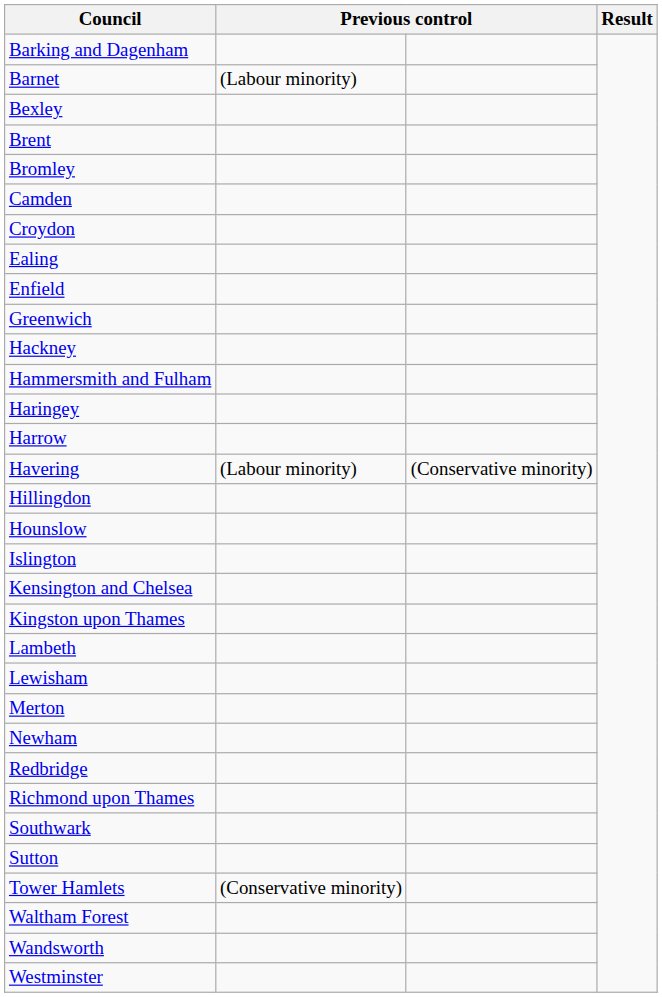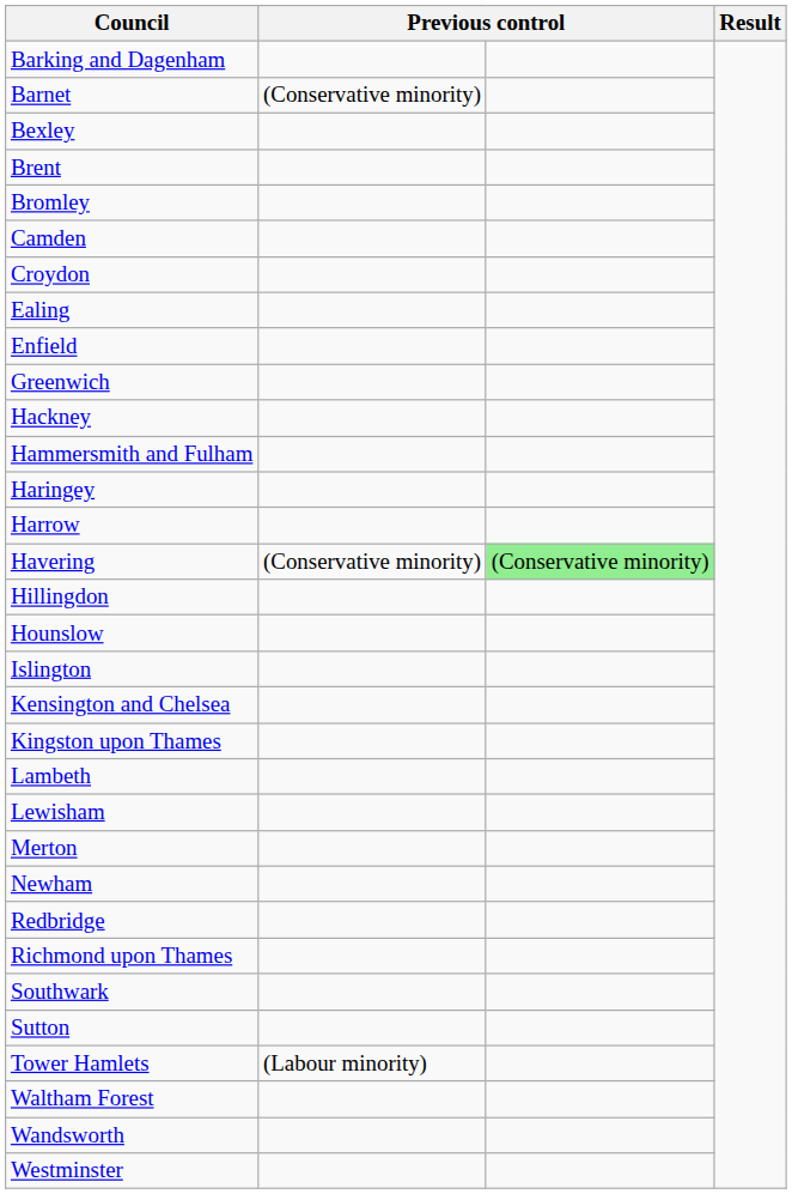 <table class="sortable wikitable">
 <tr>
 <th>Council</th>
 <th colspan=2>Previous control</th>
 <th colspan=2>Result</th>
 </tr>
 <tr>
 <td><a href='#'>Barking and Dagenham</a></td>
 <td></td>
 <td></td>
 </tr>
 <tr>
 <td><a href='#'>Barnet</a></td>
-<td> (Labour minority)</td>
+<td> (Conservative minority)</td>
 <td></td>
 </tr>
 <tr>
 <td><a href='#'>Bexley</a></td>
 <td></td>
 <td></td>
 </tr>
 <tr>
 <td><a href='#'>Brent</a></td>
 <td></td>
 <td></td>
 </tr>
 <tr>
 <td><a href='#'>Bromley</a></td>
 <td></td>
 <td></td>
 </tr>
 <tr>
 <td><a href='#'>Camden</a></td>
 <td></td>
 <td></td>
 </tr>
 <tr>
 <td><a href='#'>Croydon</a></td>
 <td></td>
 <td></td>
 </tr>
 <tr>
 <td><a href='#'>Ealing</a></td>
 <td></td>
 <td></td>
 </tr>
 <tr>
 <td><a href='#'>Enfield</a></td>
 <td></td>
 <td></td>
 </tr>
 <tr>
 <td><a href='#'>Greenwich</a></td>
 <td></td>
 <td></td>
 </tr>
 <tr>
 <td><a href='#'>Hackney</a></td>
 <td></td>
 <td></td>
 </tr>
 <tr>
 <td><a href='#'>Hammersmith and Fulham</a></td>
 <td></td>
 <td></td>
 </tr>
 <tr>
 <td><a href='#'>Haringey</a></td>
 <td></td>
 <td></td>
 </tr>
 <tr>
 <td><a href='#'>Harrow</a></td>
 <td></td>
 <td></td>
 </tr>
 <tr>
 <td><a href='#'>Havering</a></td>
-<td> (Labour minority)</td>
-<td>  (Conservative minority)</td>
+<td> (Conservative minority)</td>
+<td style="background: lightgreen;">  (Conservative minority)</td>
 </tr>
 <tr>
 <td><a href='#'>Hillingdon</a></td>
 <td></td>
 <td></td>
 </tr>
 <tr>
 <td><a href='#'>Hounslow</a></td>
 <td></td>
 <td></td>
 </tr>
 <tr>
 <td><a href='#'>Islington</a></td>
 <td></td>
 <td></td>
 </tr>
 <tr>
 <td><a href='#'>Kensington and Chelsea</a></td>
 <td></td>
 <td></td>
 </tr>
 <tr>
 <td><a href='#'>Kingston upon Thames</a></td>
 <td></td>
 <td></td>
 </tr>
 <tr>
 <td><a href='#'>Lambeth</a></td>
 <td></td>
 <td></td>
 </tr>
 <tr>
 <td><a href='#'>Lewisham</a></td>
 <td></td>
 <td></td>
 </tr>
 <tr>
 <td><a href='#'>Merton</a></td>
 <td></td>
 <td></td>
 </tr>
 <tr>
 <td><a href='#'>Newham</a></td>
 <td></td>
 <td></td>
 </tr>
 <tr>
 <td><a href='#'>Redbridge</a></td>
 <td></td>
 <td></td>
 </tr>
 <tr>
 <td><a href='#'>Richmond upon Thames</a></td>
 <td></td>
 <td></td>
 </tr>
 <tr>
 <td><a href='#'>Southwark</a></td>
 <td></td>
 <td></td>
 </tr>
 <tr>
 <td><a href='#'>Sutton</a></td>
 <td></td>
 <td></td>
 </tr>
 <tr>
 <td><a href='#'>Tower Hamlets</a></td>
-<td> (Conservative minority)</td>
+<td> (Labour minority)</td>
 <td></td>
 </tr>
 <tr>
 <td><a href='#'>Waltham Forest</a></td>
 <td></td>
 <td></td>
 </tr>
 <tr>
 <td><a href='#'>Wandsworth</a></td>
 <td></td>
 <td></td>
 </tr>
 <tr>
 <td><a href='#'>Westminster</a></td>
 <td></td>
 <td></td>
 </tr>
 </table>
